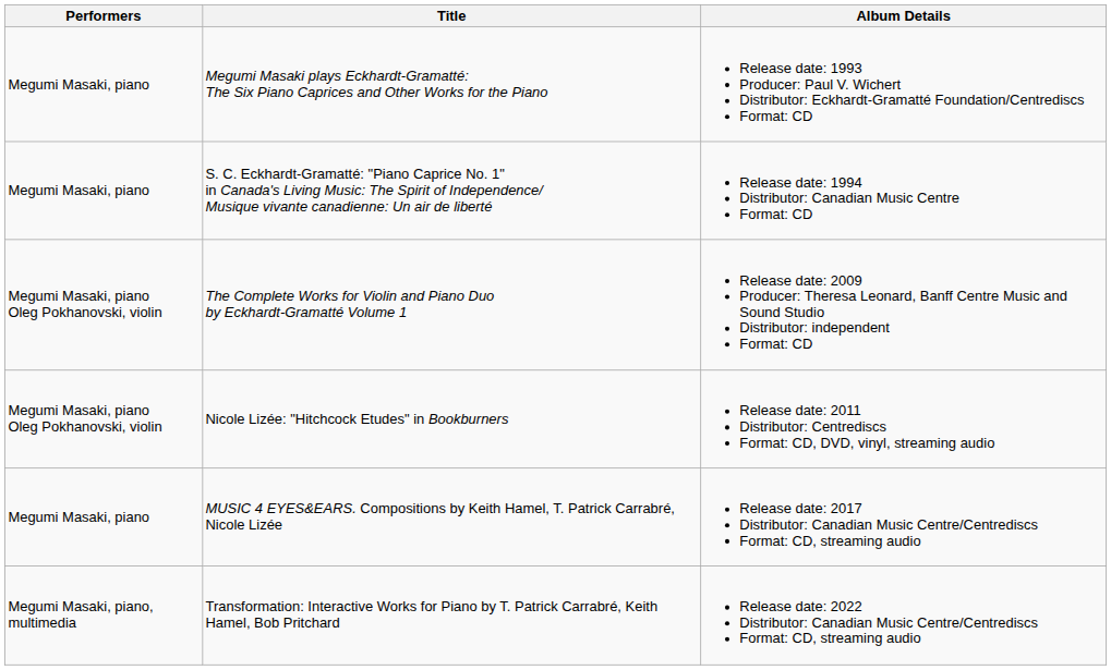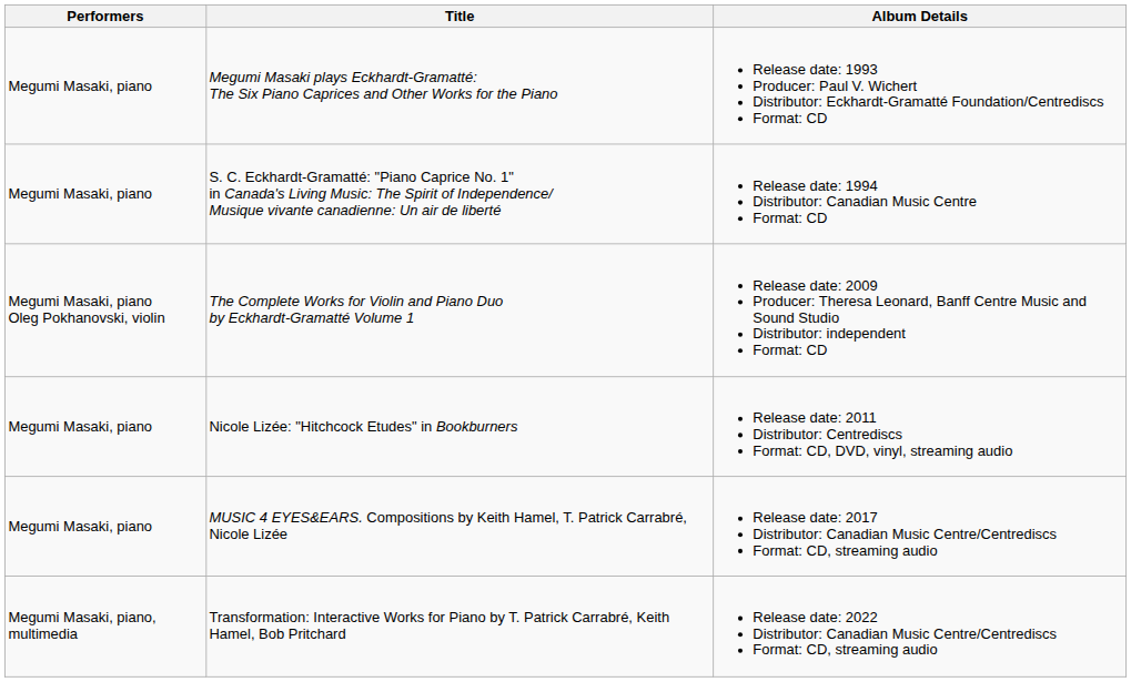 <table class="wikitable">
 <tr>
 <th>Performers</th>
 <th>Title</th>
 <th>Album Details</th>
 </tr>
 <tr>
 <td>Megumi Masaki, piano</td>
 <td><em>Megumi Masaki plays Eckhardt-Gramatté:</em><br><em>The Six Piano Caprices and Other Works for the Piano</em></td>
 <td><br><ul><li>Release date: 1993</li><li>Producer: Paul V. Wichert</li><li>Distributor: Eckhardt-Gramatté Foundation/Centrediscs</li><li>Format: CD</li></ul></td>
 </tr>
 <tr>
 <td>Megumi Masaki, piano</td>
 <td>S. C. Eckhardt-Gramatté: "Piano Caprice No. 1"<br>in <em>Canada's Living Music: The Spirit of Independence/</em><br><em>Musique vivante canadienne: Un air de liberté</em></td>
 <td><br><ul><li>Release date: 1994</li><li>Distributor: Canadian Music Centre</li><li>Format: CD</li></ul></td>
 </tr>
 <tr>
 <td>Megumi Masaki, piano<br>Oleg Pokhanovski, violin</td>
 <td><em>The Complete Works for Violin and Piano Duo</em><br><em>by Eckhardt-Gramatté Volume 1</em></td>
 <td><br><ul><li>Release date: 2009</li><li>Producer: Theresa Leonard, Banff Centre Music and Sound Studio</li><li>Distributor: independent</li><li>Format: CD</li></ul></td>
 </tr>
 <tr>
-<td>Megumi Masaki, piano<br>Oleg Pokhanovski, violin</td>
+<td>Megumi Masaki, piano</td>
 <td>Nicole Lizée: "Hitchcock Etudes" in <em>Bookburners</em></td>
 <td><br><ul><li>Release date: 2011</li><li>Distributor: Centrediscs</li><li>Format: CD, DVD, vinyl, streaming audio</li></ul></td>
 </tr>
 <tr>
 <td>Megumi Masaki, piano</td>
 <td><em>MUSIC 4 EYES&EARS</em><em>.</em> Compositions by Keith Hamel, T. Patrick Carrabré, Nicole Lizée</td>
 <td><br><ul><li>Release date: 2017</li><li>Distributor: Canadian Music Centre/Centrediscs</li><li>Format: CD, streaming audio</li></ul></td>
 </tr>
 <tr>
 <td>Megumi Masaki, piano, multimedia</td>
 <td>Transformation: Interactive Works for Piano by T. Patrick Carrabré, Keith Hamel, Bob Pritchard</td>
 <td><br><ul><li>Release date: 2022</li><li>Distributor: Canadian Music Centre/Centrediscs</li><li>Format: CD, streaming audio</li></ul></td>
 </tr>
 </table>
